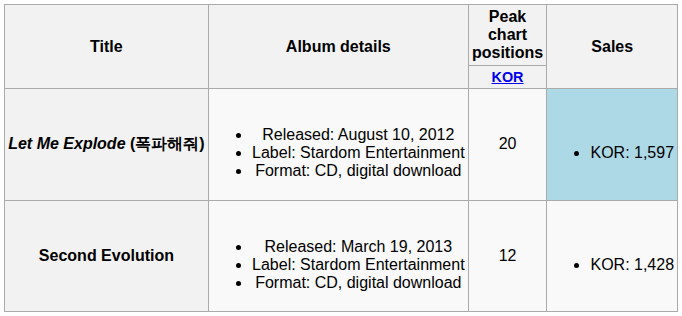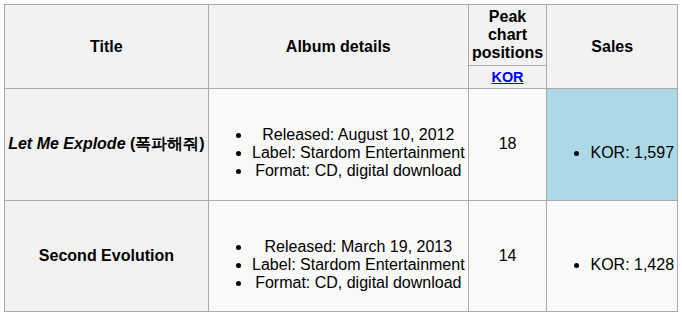 <table class="wikitable plainrowheaders" style="text-align:center;">
 <tr>
 <th scope="col" rowspan="2">Title</th>
 <th scope="col" rowspan="2">Album details</th>
 <th scope="col" colspan="1">Peak chart positions</th>
 <th scope="col" rowspan="2">Sales</th>
 </tr>
 <tr>
 <th scope="col" style="width:2.5em;font-size:90%;"><a href='#'>KOR</a><br></th>
 </tr>
 <tr>
 <th scope="row"><em>Let Me Explode</em> (폭파해줘)<em></th>
 <td><br><ul><li>Released: August 10, 2012</li><li>Label: Stardom Entertainment</li><li>Format: CD, digital download</li></ul></td>
-<td>20</td>
+<td>18</td>
 <td style="background: lightblue;"><br><ul><li>KOR: 1,597</li></ul></td>
 </tr>
 <tr>
 <th scope="row"></em>Second Evolution<em></th>
 <td><br><ul><li>Released: March 19, 2013</li><li>Label: Stardom Entertainment</li><li>Format: CD, digital download</li></ul></td>
-<td>12</td>
+<td>14</td>
 <td><br><ul><li>KOR: 1,428</li></ul></td>
 </tr>
 <tr>
 </tr>
 </table>
